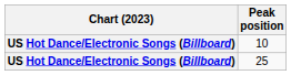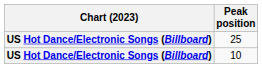 <table class="wikitable sortable plainrowheaders" style="text-align:center">
 <tr>
 <th scope="col">Chart (2023)</th>
 <th scope="col">Peak<br>position</th>
 </tr>
 <tr>
 <th scope="row">US <a href='#'>Hot Dance/Electronic Songs</a> (<em><a href='#'>Billboard</a></em>)</th>
-<td>10</td>
+<td>25</td>
 </tr>
 <tr>
 <th scope="row">US <a href='#'>Hot Dance/Electronic Songs</a> (<em><a href='#'>Billboard</a></em>)</th>
-<td>25</td>
+<td>10</td>
 </tr>
 </table>
